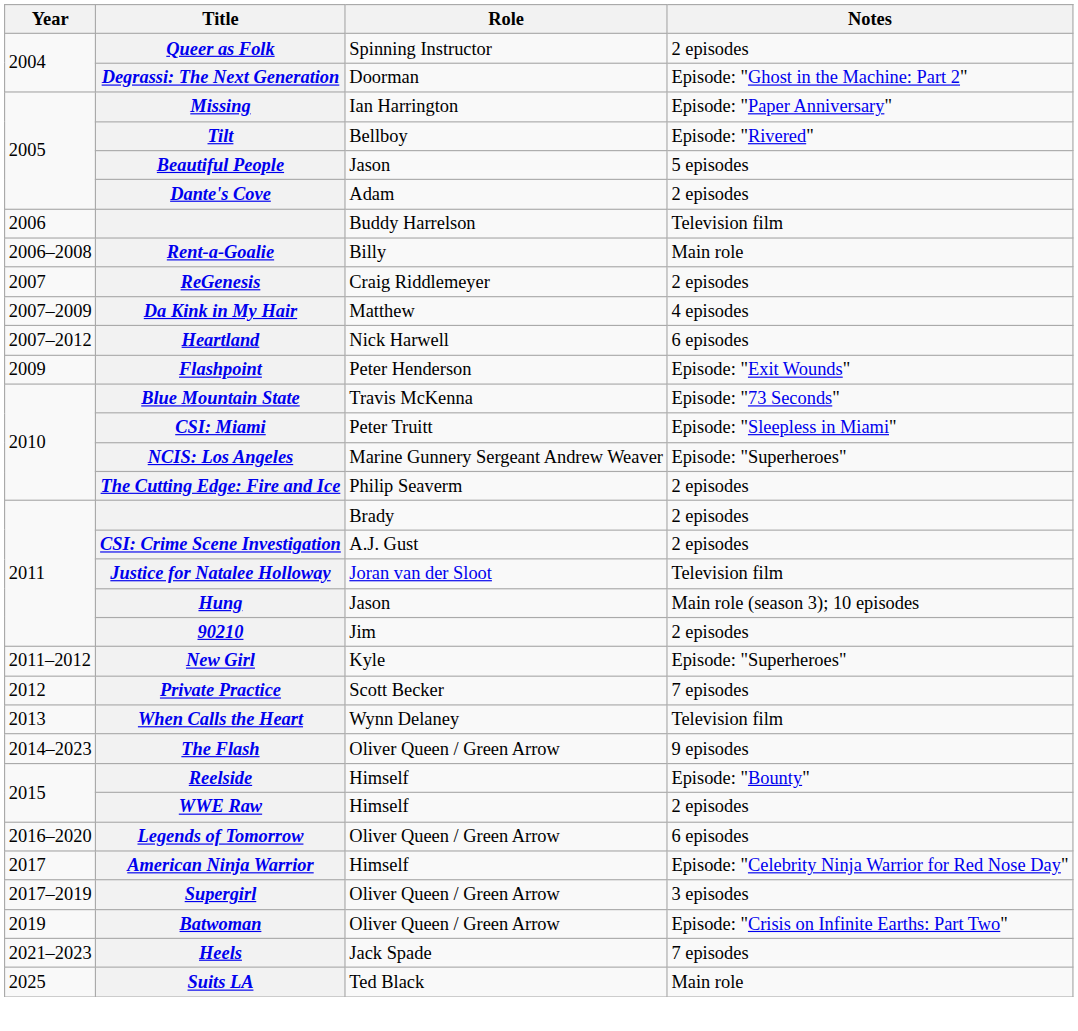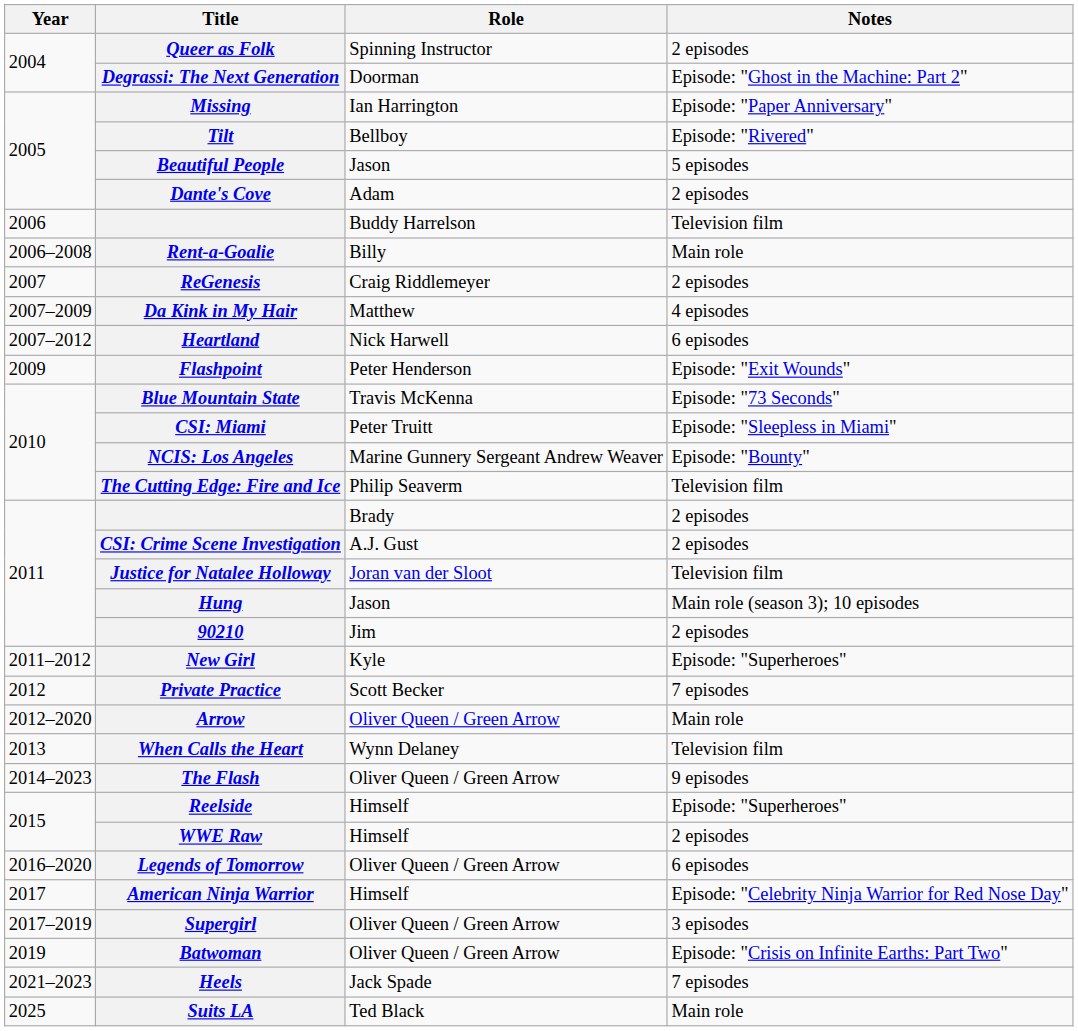 <table class="wikitable plainrowheaders sortable">
 <tr>
 <th scope="col">Year</th>
 <th scope="col">Title</th>
 <th scope="col">Role</th>
 <th class="unsortable">Notes</th>
 </tr>
 <tr>
 <td rowspan="2">2004</td>
 <th scope="row"><em><a href='#'>Queer as Folk</a></em></th>
 <td>Spinning Instructor</td>
 <td>2 episodes</td>
 </tr>
 <tr>
 <th scope="row"><em><a href='#'>Degrassi: The Next Generation</a></em></th>
 <td>Doorman</td>
 <td>Episode: "<a href='#'>Ghost in the Machine: Part 2</a>"</td>
 </tr>
 <tr>
 <td rowspan="4">2005</td>
 <th scope="row"><em><a href='#'>Missing</a></em></th>
 <td>Ian Harrington</td>
 <td>Episode: "<a href='#'>Paper Anniversary</a>"</td>
 </tr>
 <tr>
 <th scope="row"><em><a href='#'>Tilt</a></em></th>
 <td>Bellboy</td>
 <td>Episode: "<a href='#'>Rivered</a>"</td>
 </tr>
 <tr>
 <th scope="row"><em><a href='#'>Beautiful People</a></em></th>
 <td>Jason</td>
 <td>5 episodes</td>
 </tr>
 <tr>
 <th scope="row"><em><a href='#'>Dante's Cove</a></em></th>
 <td>Adam</td>
 <td>2 episodes</td>
 </tr>
 <tr>
 <td>2006</td>
 <th scope="row"><em></em></th>
 <td>Buddy Harrelson</td>
 <td>Television film</td>
 </tr>
 <tr>
 <td>2006–2008</td>
 <th scope="row"><em><a href='#'>Rent-a-Goalie</a></em></th>
 <td>Billy</td>
 <td>Main role</td>
 </tr>
 <tr>
 <td>2007</td>
 <th scope="row"><em><a href='#'>ReGenesis</a></em></th>
 <td>Craig Riddlemeyer</td>
 <td>2 episodes</td>
 </tr>
 <tr>
 <td>2007–2009</td>
 <th scope="row"><em><a href='#'>Da Kink in My Hair</a></em></th>
 <td>Matthew</td>
 <td>4 episodes</td>
 </tr>
 <tr>
 <td>2007–2012</td>
 <th scope="row"><em><a href='#'>Heartland</a></em></th>
 <td>Nick Harwell</td>
 <td>6 episodes</td>
 </tr>
 <tr>
 <td>2009</td>
 <th scope="row"><em><a href='#'>Flashpoint</a></em></th>
 <td>Peter Henderson</td>
 <td>Episode: "<a href='#'>Exit Wounds</a>"</td>
 </tr>
 <tr>
 <td rowspan="4">2010</td>
 <th scope="row"><em><a href='#'>Blue Mountain State</a></em></th>
 <td>Travis McKenna</td>
 <td>Episode: "<a href='#'>73 Seconds</a>"</td>
 </tr>
 <tr>
 <th scope="row"><em><a href='#'>CSI: Miami</a></em></th>
 <td>Peter Truitt</td>
 <td>Episode: "<a href='#'>Sleepless in Miami</a>"</td>
 </tr>
 <tr>
 <th scope="row"><em><a href='#'>NCIS: Los Angeles</a></em></th>
 <td>Marine Gunnery Sergeant Andrew Weaver</td>
-<td>Episode: "Superheroes"</td>
+<td>Episode: "<a href='#'>Bounty</a>"</td>
 </tr>
 <tr>
 <th scope="row" data-sort-value="Cutting Edge: Fire and Ice, The"><em><a href='#'>The Cutting Edge: Fire and Ice</a></em></th>
 <td>Philip Seaverm</td>
-<td>2 episodes</td>
+<td>Television film</td>
 </tr>
 <tr>
 <td rowspan="5">2011</td>
 <th scope="row"><em></em></th>
 <td>Brady</td>
 <td>2 episodes</td>
 </tr>
 <tr>
 <th scope="row"><em><a href='#'>CSI: Crime Scene Investigation</a></em></th>
 <td>A.J. Gust</td>
 <td>2 episodes</td>
 </tr>
 <tr>
 <th scope="row"><em><a href='#'>Justice for Natalee Holloway</a></em></th>
 <td><a href='#'>Joran van der Sloot</a></td>
 <td>Television film</td>
 </tr>
 <tr>
 <th scope="row"><em><a href='#'>Hung</a></em></th>
 <td>Jason</td>
 <td>Main role (season 3); 10 episodes</td>
 </tr>
 <tr>
 <th scope="row"><em><a href='#'>90210</a></em></th>
 <td>Jim</td>
 <td>2 episodes</td>
 </tr>
 <tr>
 <td>2011–2012</td>
 <th scope="row"><em><a href='#'>New Girl</a></em></th>
 <td>Kyle</td>
 <td>Episode: "Superheroes"</td>
 </tr>
 <tr>
 <td>2012</td>
 <th scope="row"><em><a href='#'>Private Practice</a></em></th>
 <td>Scott Becker</td>
 <td>7 episodes</td>
 </tr>
 <tr>
+<td>2012–2020</td>
+<th scope="row"><em><a href='#'>Arrow</a></em></th>
+<td><a href='#'>Oliver Queen / Green Arrow</a></td>
+<td>Main role</td>
+</tr>
+<tr>
 <td>2013</td>
 <th scope="row"><em><a href='#'>When Calls the Heart</a></em></th>
 <td>Wynn Delaney</td>
 <td>Television film</td>
 </tr>
 <tr>
 <td>2014–2023</td>
 <th scope="row" data-sort-value="Flash, The"><em><a href='#'>The Flash</a></em></th>
 <td>Oliver Queen / Green Arrow</td>
 <td>9 episodes</td>
 </tr>
 <tr>
 <td rowspan="2">2015</td>
 <th scope="row"><em><a href='#'>Reelside</a></em></th>
 <td>Himself</td>
-<td>Episode: "<a href='#'>Bounty</a>"</td>
+<td>Episode: "Superheroes"</td>
 </tr>
 <tr>
 <th scope="row"><em><a href='#'>WWE Raw</a></em></th>
 <td>Himself</td>
 <td>2 episodes</td>
 </tr>
 <tr>
 <td>2016–2020</td>
 <th scope="row"><em><a href='#'>Legends of Tomorrow</a></em></th>
 <td>Oliver Queen / Green Arrow</td>
 <td>6 episodes</td>
 </tr>
 <tr>
 <td>2017</td>
 <th scope="row"><em><a href='#'>American Ninja Warrior</a></em></th>
 <td>Himself</td>
 <td>Episode: "<a href='#'>Celebrity Ninja Warrior for Red Nose Day</a>"</td>
 </tr>
 <tr>
 <td>2017–2019</td>
 <th scope="row"><em><a href='#'>Supergirl</a></em></th>
 <td>Oliver Queen / Green Arrow</td>
 <td>3 episodes</td>
 </tr>
 <tr>
 <td>2019</td>
 <th scope="row"><em><a href='#'>Batwoman</a></em></th>
 <td>Oliver Queen / Green Arrow</td>
 <td>Episode: "<a href='#'>Crisis on Infinite Earths: Part Two</a>"</td>
 </tr>
 <tr>
 <td>2021–2023</td>
 <th scope="row"><em><a href='#'>Heels</a></em></th>
 <td>Jack Spade</td>
 <td>7 episodes</td>
 </tr>
 <tr>
 <td>2025</td>
 <th scope="row"><em><a href='#'>Suits LA</a></em></th>
 <td>Ted Black</td>
 <td>Main role</td>
 </tr>
 </table>
